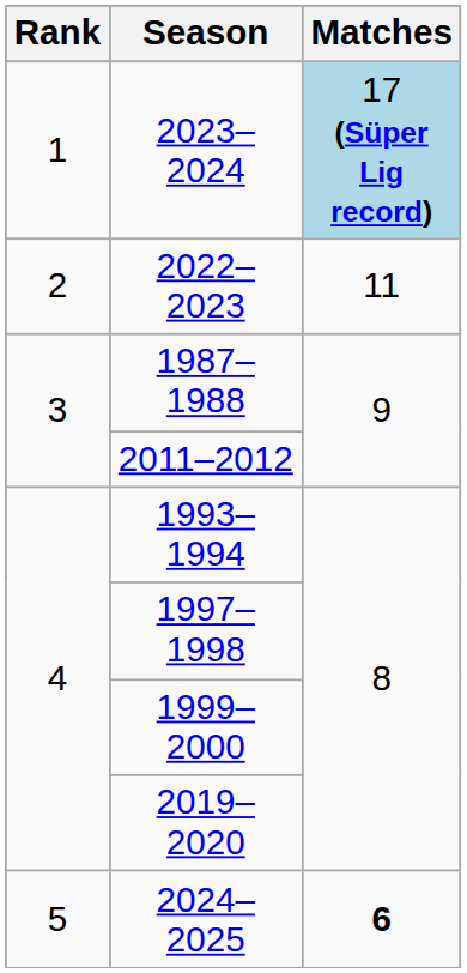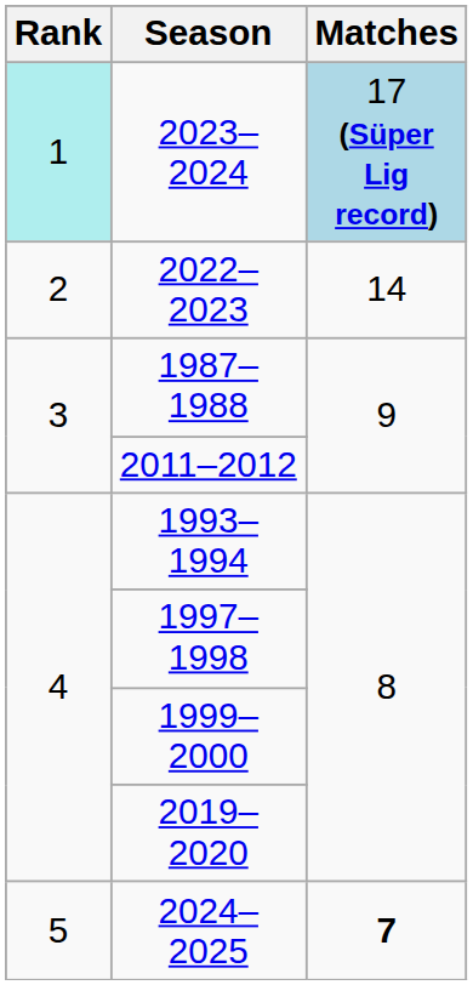 <table class="wikitable sortable">
 <tr>
 <th>Rank</th>
 <th width=80>Season</th>
 <th width=50>Matches</th>
 </tr>
 <tr align=center>
-<td>1</td>
+<td style="background: paleturquoise;">1</td>
 <td><a href='#'>2023–2024</a></td>
 <td style="background: lightblue;">17<br><small><strong>(<a href='#'>Süper Lig record</a>)</strong></small></td>
 </tr>
 <tr align=center>
 <td>2</td>
 <td><a href='#'>2022–2023</a></td>
-<td>11</td>
+<td>14</td>
 </tr>
 <tr align=center>
 <td rowspan=2>3</td>
 <td><a href='#'>1987–1988</a></td>
 <td rowspan=2>9</td>
 </tr>
 <tr align=center>
 <td><a href='#'>2011–2012</a></td>
 </tr>
 <tr align=center>
 <td rowspan=4>4</td>
 <td><a href='#'>1993–1994</a></td>
 <td rowspan=4>8</td>
 </tr>
 <tr align=center>
 <td><a href='#'>1997–1998</a></td>
 </tr>
 <tr align=center>
 <td><a href='#'>1999–2000</a></td>
 </tr>
 <tr align=center>
 <td><a href='#'>2019–2020</a></td>
 </tr>
 <tr align=center>
 <td>5</td>
 <td><a href='#'>2024–2025</a></td>
-<td><strong>6</strong></td>
+<td><strong>7</strong></td>
 </tr>
 </table>
